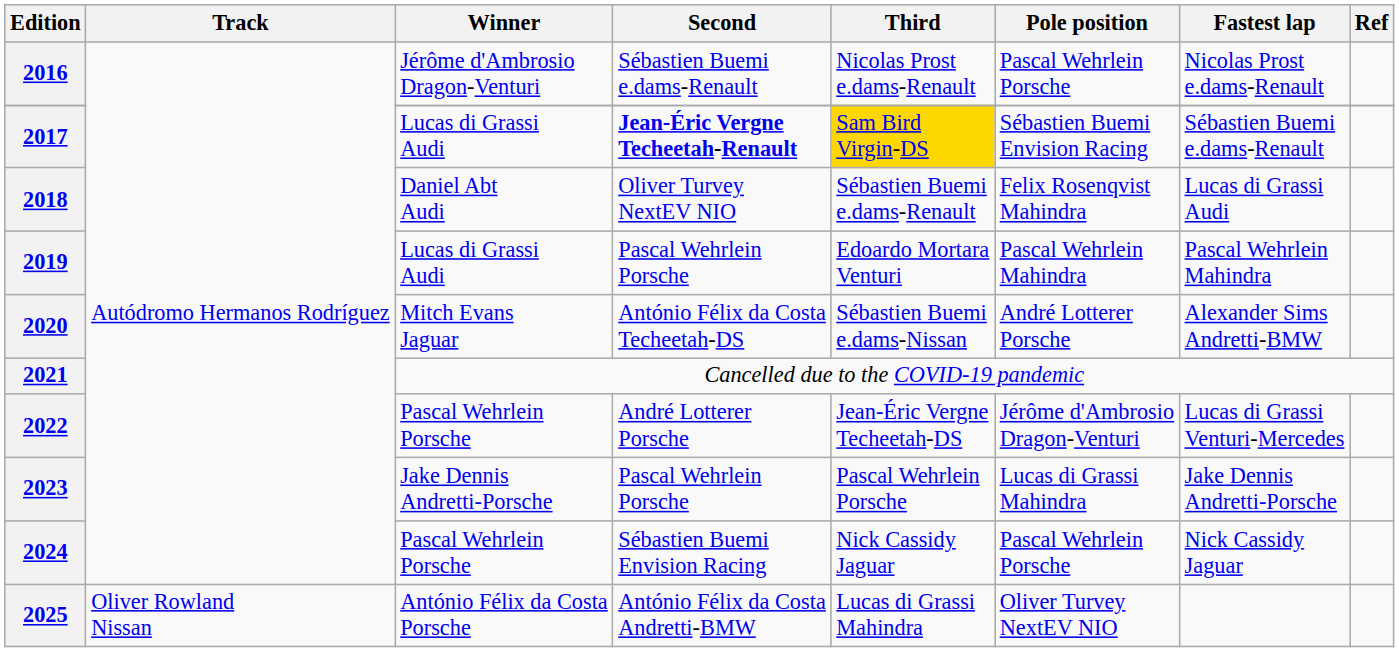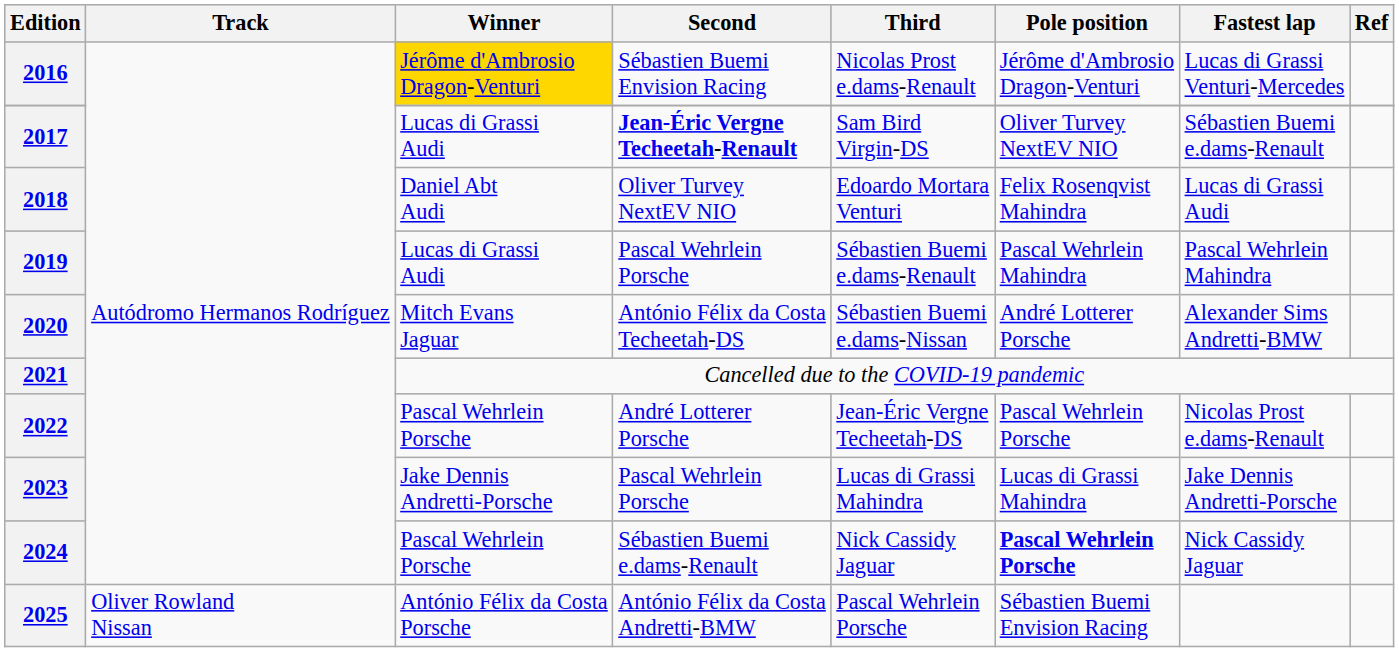 <table Class = "wikitable" style = "font-size: 90%;">
 <tr>
 <th>Edition</th>
 <th>Track</th>
 <th>Winner</th>
 <th>Second</th>
 <th>Third</th>
 <th>Pole position</th>
 <th>Fastest lap</th>
 <th>Ref</th>
 </tr>
 <tr>
 <th><a href='#'>2016</a></th>
 <td rowspan=10><a href='#'>Autódromo Hermanos Rodríguez</a></td>
+<td style="background: gold;"> <a href='#'>Jérôme d'Ambrosio</a><br><a href='#'>Dragon</a>-<a href='#'>Venturi</a></td>
+<td> <a href='#'>Sébastien Buemi</a><br><a href='#'>Envision Racing</a></td>
+<td> <a href='#'>Nicolas Prost</a><br><a href='#'>e.dams</a>-<a href='#'>Renault</a></td>
 <td> <a href='#'>Jérôme d'Ambrosio</a><br><a href='#'>Dragon</a>-<a href='#'>Venturi</a></td>
-<td> <a href='#'>Sébastien Buemi</a><br><a href='#'>e.dams</a>-<a href='#'>Renault</a></td>
-<td> <a href='#'>Nicolas Prost</a><br><a href='#'>e.dams</a>-<a href='#'>Renault</a></td>
-<td> <a href='#'>Pascal Wehrlein</a><br><a href='#'>Porsche</a></td>
-<td> <a href='#'>Nicolas Prost</a><br><a href='#'>e.dams</a>-<a href='#'>Renault</a></td>
+<td> <a href='#'>Lucas di Grassi</a><br><a href='#'>Venturi</a>-<a href='#'>Mercedes</a></td>
 <td align="center"></td>
 </tr>
 <tr>
 </tr>
 <tr>
 <th><a href='#'>2017</a></th>
 <td> <a href='#'>Lucas di Grassi</a><br><a href='#'>Audi</a></td>
 <td><strong> <a href='#'>Jean-Éric Vergne</a><br><a href='#'>Techeetah</a>-<a href='#'>Renault</a></strong></td>
-<td style="background: gold;"> <a href='#'>Sam Bird</a><br><a href='#'>Virgin</a>-<a href='#'>DS</a></td>
-<td> <a href='#'>Sébastien Buemi</a><br><a href='#'>Envision Racing</a></td>
+<td> <a href='#'>Sam Bird</a><br><a href='#'>Virgin</a>-<a href='#'>DS</a></td>
+<td> <a href='#'>Oliver Turvey</a><br><a href='#'>NextEV NIO</a></td>
 <td> <a href='#'>Sébastien Buemi</a><br><a href='#'>e.dams</a>-<a href='#'>Renault</a></td>
 <td align="center"></td>
 </tr>
 <tr>
 <th><a href='#'>2018</a></th>
 <td> <a href='#'>Daniel Abt</a><br><a href='#'>Audi</a></td>
 <td> <a href='#'>Oliver Turvey</a><br><a href='#'>NextEV NIO</a></td>
-<td> <a href='#'>Sébastien Buemi</a><br><a href='#'>e.dams</a>-<a href='#'>Renault</a></td>
+<td> <a href='#'>Edoardo Mortara</a><br><a href='#'>Venturi</a></td>
 <td> <a href='#'>Felix Rosenqvist</a><br><a href='#'>Mahindra</a></td>
 <td> <a href='#'>Lucas di Grassi</a><br><a href='#'>Audi</a></td>
 <td align="center"></td>
 </tr>
 <tr>
 <th><a href='#'>2019</a></th>
 <td> <a href='#'>Lucas di Grassi</a><br><a href='#'>Audi</a></td>
 <td> <a href='#'>Pascal Wehrlein</a><br><a href='#'>Porsche</a></td>
-<td> <a href='#'>Edoardo Mortara</a><br><a href='#'>Venturi</a></td>
+<td> <a href='#'>Sébastien Buemi</a><br><a href='#'>e.dams</a>-<a href='#'>Renault</a></td>
 <td> <a href='#'>Pascal Wehrlein</a><br><a href='#'>Mahindra</a></td>
 <td> <a href='#'>Pascal Wehrlein</a><br><a href='#'>Mahindra</a></td>
 <td align="center"></td>
 </tr>
 <tr>
 <th><a href='#'>2020</a></th>
 <td> <a href='#'>Mitch Evans</a><br><a href='#'>Jaguar</a></td>
 <td> <a href='#'>António Félix da Costa</a><br><a href='#'>Techeetah</a>-<a href='#'>DS</a></td>
 <td> <a href='#'>Sébastien Buemi</a><br><a href='#'>e.dams</a>-<a href='#'>Nissan</a></td>
 <td> <a href='#'>André Lotterer</a><br><a href='#'>Porsche</a></td>
 <td> <a href='#'>Alexander Sims</a><br><a href='#'>Andretti</a>-<a href='#'>BMW</a></td>
 <td align="center"></td>
 </tr>
 <tr>
 <th><a href='#'>2021</a></th>
 <td align=center colspan="6"><em>Cancelled due to the <a href='#'>COVID-19 pandemic</a></em></td>
 </tr>
 <tr>
 <th><a href='#'>2022</a></th>
 <td> <a href='#'>Pascal Wehrlein</a><br><a href='#'>Porsche</a></td>
 <td> <a href='#'>André Lotterer</a><br><a href='#'>Porsche</a></td>
 <td> <a href='#'>Jean-Éric Vergne</a><br><a href='#'>Techeetah</a>-<a href='#'>DS</a></td>
-<td> <a href='#'>Jérôme d'Ambrosio</a><br><a href='#'>Dragon</a>-<a href='#'>Venturi</a></td>
-<td> <a href='#'>Lucas di Grassi</a><br><a href='#'>Venturi</a>-<a href='#'>Mercedes</a></td>
+<td> <a href='#'>Pascal Wehrlein</a><br><a href='#'>Porsche</a></td>
+<td> <a href='#'>Nicolas Prost</a><br><a href='#'>e.dams</a>-<a href='#'>Renault</a></td>
 <td align="center"></td>
 </tr>
 <tr>
 <th><a href='#'>2023</a></th>
 <td> <a href='#'>Jake Dennis</a><br><a href='#'>Andretti-Porsche</a></td>
 <td> <a href='#'>Pascal Wehrlein</a><br><a href='#'>Porsche</a></td>
-<td> <a href='#'>Pascal Wehrlein</a><br><a href='#'>Porsche</a></td>
+<td> <a href='#'>Lucas di Grassi</a><br><a href='#'>Mahindra</a></td>
 <td> <a href='#'>Lucas di Grassi</a><br><a href='#'>Mahindra</a></td>
 <td> <a href='#'>Jake Dennis</a><br><a href='#'>Andretti-Porsche</a></td>
 <td></td>
 </tr>
 <tr>
 <th><a href='#'>2024</a></th>
 <td> <a href='#'>Pascal Wehrlein</a><br><a href='#'>Porsche</a></td>
-<td> <a href='#'>Sébastien Buemi</a><br><a href='#'>Envision Racing</a></td>
+<td> <a href='#'>Sébastien Buemi</a><br><a href='#'>e.dams</a>-<a href='#'>Renault</a></td>
 <td> <a href='#'>Nick Cassidy</a><br><a href='#'>Jaguar</a></td>
-<td> <a href='#'>Pascal Wehrlein</a><br><a href='#'>Porsche</a></td>
+<td><strong> <a href='#'>Pascal Wehrlein</a><br><a href='#'>Porsche</a></strong></td>
 <td> <a href='#'>Nick Cassidy</a><br><a href='#'>Jaguar</a></td>
 <td></td>
 </tr>
 <tr>
 <th><a href='#'>2025</a></th>
 <td> <a href='#'>Oliver Rowland</a><br><a href='#'>Nissan</a></td>
 <td> <a href='#'>António Félix da Costa</a><br><a href='#'>Porsche</a></td>
 <td> <a href='#'>António Félix da Costa</a><br><a href='#'>Andretti</a>-<a href='#'>BMW</a></td>
-<td> <a href='#'>Lucas di Grassi</a><br><a href='#'>Mahindra</a></td>
-<td> <a href='#'>Oliver Turvey</a><br><a href='#'>NextEV NIO</a></td>
+<td> <a href='#'>Pascal Wehrlein</a><br><a href='#'>Porsche</a></td>
+<td> <a href='#'>Sébastien Buemi</a><br><a href='#'>Envision Racing</a></td>
 <td></td>
 </tr>
 </table>
